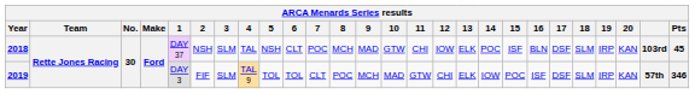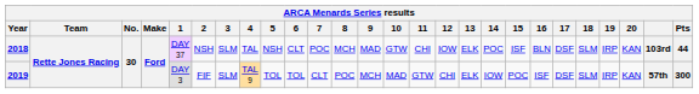 <table class="wikitable" style="text-align:center; font-size:75%">
 <tr>
 <th colspan=45><a href='#'>ARCA Menards Series</a> results</th>
 </tr>
 <tr>
 <th>Year</th>
 <th>Team</th>
 <th>No.</th>
 <th>Make</th>
 <th>1</th>
 <th>2</th>
 <th>3</th>
 <th>4</th>
 <th>5</th>
 <th>6</th>
 <th>7</th>
 <th>8</th>
 <th>9</th>
 <th>10</th>
 <th>11</th>
 <th>12</th>
 <th>13</th>
 <th>14</th>
 <th>15</th>
 <th>16</th>
 <th>17</th>
 <th>18</th>
 <th>19</th>
 <th>20</th>
 <th></th>
 <th>Pts</th>
 </tr>
 <tr>
 <th><a href='#'>2018</a></th>
 <th rowspan=2><a href='#'>Rette Jones Racing</a></th>
 <th rowspan=2>30</th>
 <th rowspan=2><a href='#'>Ford</a></th>
 <td style="background:#EFCFFF;"><a href='#'>DAY</a><br><small>37</small></td>
 <td><a href='#'>NSH</a></td>
 <td><a href='#'>SLM</a></td>
 <td><a href='#'>TAL</a></td>
 <td><a href='#'>NSH</a></td>
 <td><a href='#'>CLT</a></td>
 <td><a href='#'>POC</a></td>
 <td><a href='#'>MCH</a></td>
 <td><a href='#'>MAD</a></td>
 <td><a href='#'>GTW</a></td>
 <td><a href='#'>CHI</a></td>
 <td><a href='#'>IOW</a></td>
 <td><a href='#'>ELK</a></td>
 <td><a href='#'>POC</a></td>
 <td><a href='#'>ISF</a></td>
 <td><a href='#'>BLN</a></td>
 <td><a href='#'>DSF</a></td>
 <td><a href='#'>SLM</a></td>
 <td><a href='#'>IRP</a></td>
 <td><a href='#'>KAN</a></td>
 <th>103rd</th>
-<th>45</th>
+<th>44</th>
 </tr>
 <tr>
 <th><a href='#'>2019</a></th>
 <td style="background:#DFDFDF;"><a href='#'>DAY</a><br><small>3</small></td>
 <td><a href='#'>FIF</a></td>
 <td><a href='#'>SLM</a></td>
 <td style="background:#FFDF9F;"><a href='#'>TAL</a><br><small>9</small></td>
 <td><a href='#'>TOL</a></td>
 <td><a href='#'>TOL</a></td>
 <td><a href='#'>CLT</a></td>
 <td><a href='#'>POC</a></td>
 <td><a href='#'>MCH</a></td>
 <td><a href='#'>MAD</a></td>
 <td><a href='#'>GTW</a></td>
 <td><a href='#'>CHI</a></td>
 <td><a href='#'>ELK</a></td>
 <td><a href='#'>IOW</a></td>
 <td><a href='#'>POC</a></td>
 <td><a href='#'>ISF</a></td>
 <td><a href='#'>DSF</a></td>
 <td><a href='#'>SLM</a></td>
 <td><a href='#'>IRP</a></td>
 <td><a href='#'>KAN</a></td>
 <th>57th</th>
-<th>346</th>
+<th>300</th>
 </tr>
 </table>
